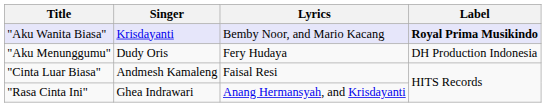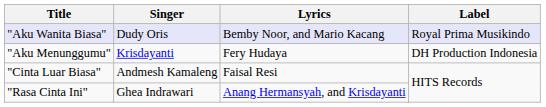 <table class="wikitable unsortable">
 <tr>
 <th>Title</th>
 <th>Singer</th>
 <th>Lyrics</th>
 <th>Label</th>
 </tr>
 <tr style="background-color:#E6E6FA; color:black;">
 <td>"Aku Wanita Biasa"</td>
-<td><a href='#'>Krisdayanti</a></td>
+<td>Dudy Oris</td>
 <td>Bemby Noor, and Mario Kacang</td>
-<td><strong>Royal Prima Musikindo</strong></td>
+<td>Royal Prima Musikindo</td>
 </tr>
 <tr>
 <td>"Aku Menunggumu"</td>
-<td>Dudy Oris</td>
+<td><a href='#'>Krisdayanti</a></td>
 <td>Fery Hudaya</td>
 <td>DH Production Indonesia</td>
 </tr>
 <tr>
 <td>"Cinta Luar Biasa"</td>
 <td>Andmesh Kamaleng</td>
 <td>Faisal Resi</td>
 <td rowspan="2">HITS Records</td>
 </tr>
 <tr>
 <td>"Rasa Cinta Ini"</td>
 <td>Ghea Indrawari</td>
 <td><a href='#'>Anang Hermansyah</a>, and <a href='#'>Krisdayanti</a></td>
 </tr>
 </table>
